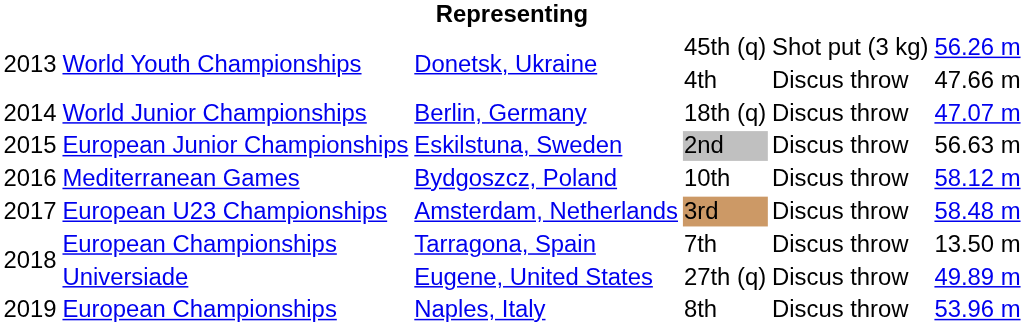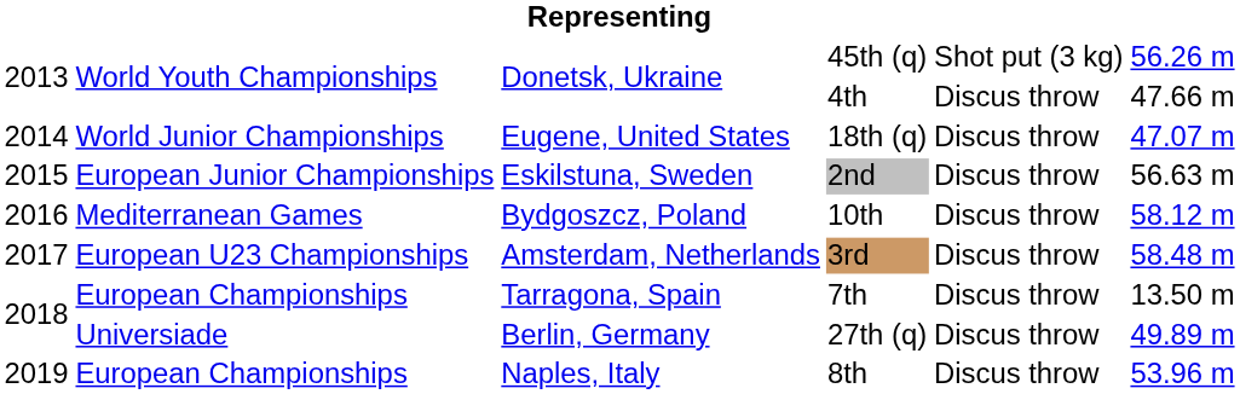 <table>
 <tr>
 <th colspan="6">Representing </th>
 </tr>
 <tr>
 <td rowspan=2>2013</td>
 <td rowspan=2><a href='#'>World Youth Championships</a></td>
 <td rowspan=2><a href='#'>Donetsk, Ukraine</a></td>
 <td>45th (q)</td>
 <td>Shot put (3 kg)</td>
 <td><a href='#'>56.26 m</a></td>
 </tr>
 <tr>
 <td>4th</td>
 <td>Discus throw</td>
 <td>47.66 m</td>
 </tr>
 <tr>
 <td>2014</td>
 <td><a href='#'>World Junior Championships</a></td>
-<td><a href='#'>Berlin, Germany</a></td>
+<td><a href='#'>Eugene, United States</a></td>
 <td>18th (q)</td>
 <td>Discus throw</td>
 <td><a href='#'>47.07 m</a></td>
 </tr>
 <tr>
 <td>2015</td>
 <td><a href='#'>European Junior Championships</a></td>
 <td><a href='#'>Eskilstuna, Sweden</a></td>
 <td bgcolor=silver>2nd</td>
 <td>Discus throw</td>
 <td>56.63 m</td>
 </tr>
 <tr>
 <td>2016</td>
 <td><a href='#'>Mediterranean Games</a></td>
 <td><a href='#'>Bydgoszcz, Poland</a></td>
 <td>10th</td>
 <td>Discus throw</td>
 <td><a href='#'>58.12 m</a></td>
 </tr>
 <tr>
 <td>2017</td>
 <td><a href='#'>European U23 Championships</a></td>
 <td><a href='#'>Amsterdam, Netherlands</a></td>
 <td bgcolor=cc9966>3rd</td>
 <td>Discus throw</td>
 <td><a href='#'>58.48 m</a></td>
 </tr>
 <tr>
 <td rowspan=2>2018</td>
 <td><a href='#'>European Championships</a></td>
 <td><a href='#'>Tarragona, Spain</a></td>
 <td>7th</td>
 <td>Discus throw</td>
 <td>13.50 m</td>
 </tr>
 <tr>
 <td><a href='#'>Universiade</a></td>
-<td><a href='#'>Eugene, United States</a></td>
+<td><a href='#'>Berlin, Germany</a></td>
 <td>27th (q)</td>
 <td>Discus throw</td>
 <td><a href='#'>49.89 m</a></td>
 </tr>
 <tr>
 <td>2019</td>
 <td><a href='#'>European Championships</a></td>
 <td><a href='#'>Naples, Italy</a></td>
 <td>8th</td>
 <td>Discus throw</td>
 <td><a href='#'>53.96 m</a></td>
 </tr>
 </table>
